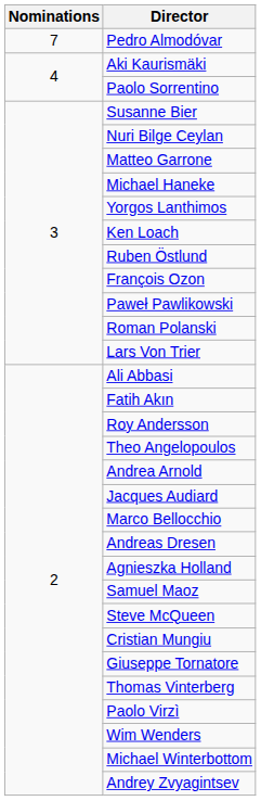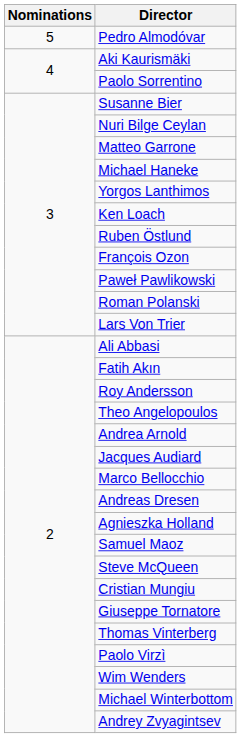 <table class="wikitable sortable">
 <tr>
 <th>Nominations</th>
 <th>Director</th>
 </tr>
 <tr>
-<td style="text-align:center">7</td>
+<td style="text-align:center">5</td>
 <td><a href='#'>Pedro Almodóvar</a></td>
 </tr>
 <tr>
 <td rowspan="2" style="text-align:center">4</td>
 <td><a href='#'>Aki Kaurismäki</a></td>
 </tr>
 <tr>
 <td><a href='#'>Paolo Sorrentino</a></td>
 </tr>
 <tr>
 <td rowspan="11" style="text-align:center">3</td>
 <td><a href='#'>Susanne Bier</a></td>
 </tr>
 <tr>
 <td><a href='#'>Nuri Bilge Ceylan</a></td>
 </tr>
 <tr>
 <td><a href='#'>Matteo Garrone</a></td>
 </tr>
 <tr>
 <td><a href='#'>Michael Haneke</a></td>
 </tr>
 <tr>
 <td><a href='#'>Yorgos Lanthimos</a></td>
 </tr>
 <tr>
 <td><a href='#'>Ken Loach</a></td>
 </tr>
 <tr>
 <td><a href='#'>Ruben Östlund</a></td>
 </tr>
 <tr>
 <td><a href='#'>François Ozon</a></td>
 </tr>
 <tr>
 <td><a href='#'>Paweł Pawlikowski</a></td>
 </tr>
 <tr>
 <td><a href='#'>Roman Polanski</a></td>
 </tr>
 <tr>
 <td><a href='#'>Lars Von Trier</a></td>
 </tr>
 <tr>
 <td rowspan="19" style="text-align:center">2</td>
 <td><a href='#'>Ali Abbasi</a></td>
 </tr>
 <tr>
 <td><a href='#'>Fatih Akın</a></td>
 </tr>
 <tr>
 <td><a href='#'>Roy Andersson</a></td>
 </tr>
 <tr>
 <td><a href='#'>Theo Angelopoulos</a></td>
 </tr>
 <tr>
 <td><a href='#'>Andrea Arnold</a></td>
 </tr>
 <tr>
 <td><a href='#'>Jacques Audiard</a></td>
 </tr>
 <tr>
 <td><a href='#'>Marco Bellocchio</a></td>
 </tr>
 <tr>
 <td><a href='#'>Andreas Dresen</a></td>
 </tr>
 <tr>
 <td><a href='#'>Agnieszka Holland</a></td>
 </tr>
 <tr>
 <td><a href='#'>Samuel Maoz</a></td>
 </tr>
 <tr>
 <td><a href='#'>Steve McQueen</a></td>
 </tr>
 <tr>
 <td><a href='#'>Cristian Mungiu</a></td>
 </tr>
 <tr>
 <td><a href='#'>Giuseppe Tornatore</a></td>
 </tr>
 <tr>
 <td><a href='#'>Thomas Vinterberg</a></td>
 </tr>
 <tr>
 <td><a href='#'>Paolo Virzì</a></td>
 </tr>
 <tr>
 <td><a href='#'>Wim Wenders</a></td>
 </tr>
 <tr>
 <td><a href='#'>Michael Winterbottom</a></td>
 </tr>
 <tr>
 <td><a href='#'>Andrey Zvyagintsev</a></td>
 </tr>
 </table>
